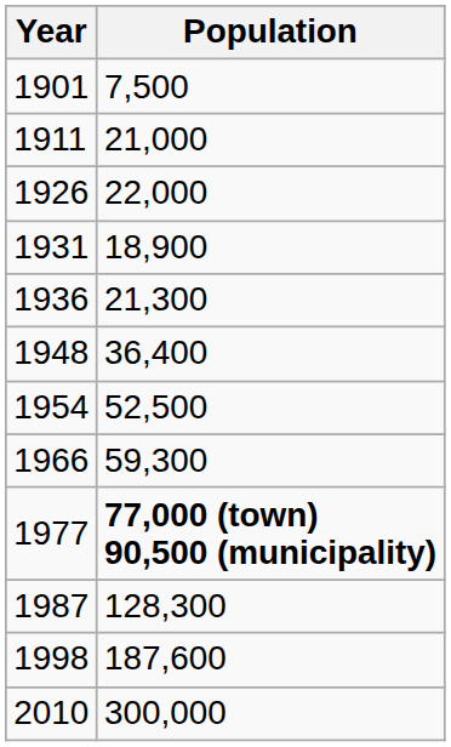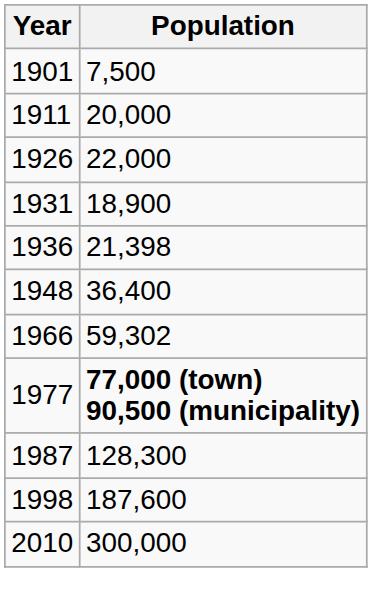 <table class=wikitable>
 <tr>
 <th>Year</th>
 <th>Population</th>
 </tr>
 <tr>
 <td>1901</td>
 <td>7,500</td>
 </tr>
 <tr>
 <td>1911</td>
-<td>21,000</td>
+<td>20,000</td>
 </tr>
 <tr>
 <td>1926</td>
 <td>22,000</td>
 </tr>
 <tr>
 <td>1931</td>
 <td>18,900</td>
 </tr>
 <tr>
 <td>1936</td>
-<td>21,300</td>
+<td>21,398</td>
 </tr>
 <tr>
 <td>1948</td>
 <td>36,400</td>
 </tr>
 <tr>
-<td>1954</td>
-<td>52,500</td>
-</tr>
-<tr>
 <td>1966</td>
-<td>59,300</td>
+<td>59,302</td>
 </tr>
 <tr>
 <td>1977</td>
 <td><strong>77,000 (town)<br>90,500 (municipality)</strong></td>
 </tr>
 <tr>
 <td>1987</td>
 <td>128,300</td>
 </tr>
 <tr>
 <td>1998</td>
 <td>187,600</td>
 </tr>
 <tr>
 <td>2010</td>
 <td>300,000</td>
 </tr>
 </table>
